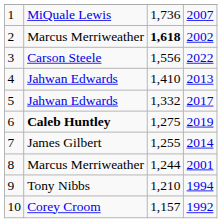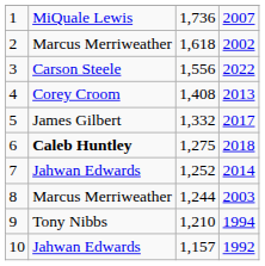 <table class="wikitable">
 <tr>
 </tr>
 <tr>
 <td>1</td>
 <td><a href='#'>MiQuale Lewis</a></td>
 <td>1,736</td>
 <td><a href='#'>2007</a></td>
 </tr>
 <tr>
 <td>2</td>
 <td>Marcus Merriweather</td>
-<td><strong>1,618</strong></td>
+<td>1,618</td>
 <td><a href='#'>2002</a></td>
 </tr>
 <tr>
 <td>3</td>
 <td><a href='#'>Carson Steele</a></td>
 <td>1,556</td>
 <td><a href='#'>2022</a></td>
 </tr>
 <tr>
 <td>4</td>
-<td><a href='#'>Jahwan Edwards</a></td>
-<td>1,410</td>
+<td><a href='#'>Corey Croom</a></td>
+<td>1,408</td>
 <td><a href='#'>2013</a></td>
 </tr>
 <tr>
 <td>5</td>
-<td><a href='#'>Jahwan Edwards</a></td>
+<td>James Gilbert</td>
 <td>1,332</td>
 <td><a href='#'>2017</a></td>
 </tr>
 <tr>
 <td>6</td>
 <td><strong>Caleb Huntley</strong></td>
 <td>1,275</td>
-<td><a href='#'>2019</a></td>
+<td><a href='#'>2018</a></td>
 </tr>
 <tr>
 <td>7</td>
-<td>James Gilbert</td>
-<td>1,255</td>
+<td><a href='#'>Jahwan Edwards</a></td>
+<td>1,252</td>
 <td><a href='#'>2014</a></td>
 </tr>
 <tr>
 <td>8</td>
 <td>Marcus Merriweather</td>
 <td>1,244</td>
-<td><a href='#'>2001</a></td>
+<td><a href='#'>2003</a></td>
 </tr>
 <tr>
 <td>9</td>
 <td>Tony Nibbs</td>
 <td>1,210</td>
 <td><a href='#'>1994</a></td>
 </tr>
 <tr>
 <td>10</td>
-<td><a href='#'>Corey Croom</a></td>
+<td><a href='#'>Jahwan Edwards</a></td>
 <td>1,157</td>
 <td><a href='#'>1992</a></td>
 </tr>
 </table>
